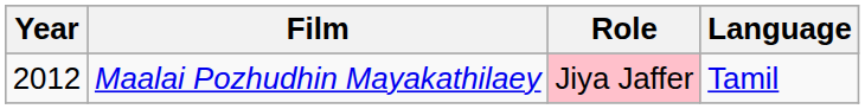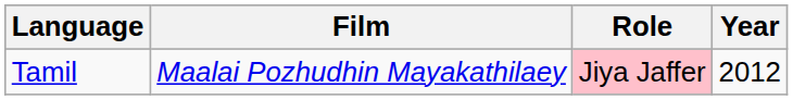 <table class="wikitable">
 <tr style="background:#ccc; text-align:center;">
-<th>Year</th>
+<th>Language</th>
 <th>Film</th>
 <th>Role</th>
-<th>Language</th>
+<th>Year</th>
 </tr>
 <tr>
-<td>2012</td>
+<td><a href='#'>Tamil</a></td>
 <td><em><a href='#'>Maalai Pozhudhin Mayakathilaey</a></em></td>
 <td style="background: pink;">Jiya Jaffer</td>
-<td><a href='#'>Tamil</a></td>
+<td>2012</td>
 </tr>
 </table>
